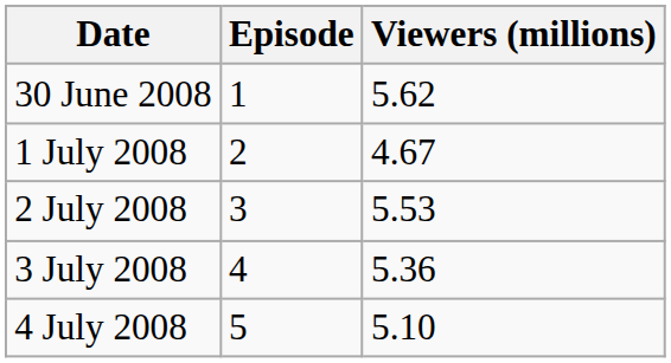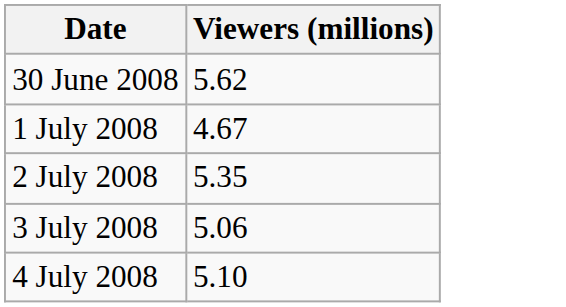 <table class="wikitable">
 <tr>
 <th>Date</th>
-<th>Episode</th>
 <th>Viewers (millions)</th>
 </tr>
 <tr>
 <td>30 June 2008</td>
-<td>1</td>
 <td>5.62</td>
 </tr>
 <tr>
 <td>1 July 2008</td>
-<td>2</td>
 <td>4.67</td>
 </tr>
 <tr>
 <td>2 July 2008</td>
-<td>3</td>
-<td>5.53</td>
+<td>5.35</td>
 </tr>
 <tr>
 <td>3 July 2008</td>
-<td>4</td>
-<td>5.36</td>
+<td>5.06</td>
 </tr>
 <tr>
 <td>4 July 2008</td>
-<td>5</td>
 <td>5.10</td>
 </tr>
 </table>
